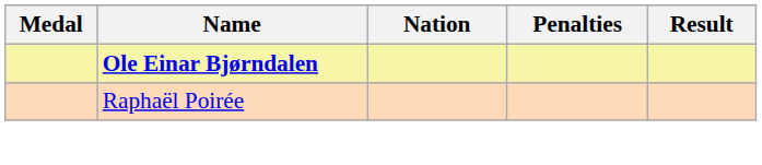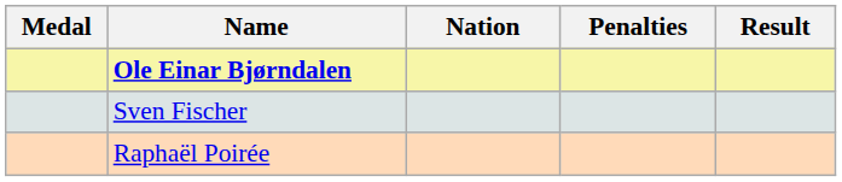 <table class=wikitable style="border:1px solid #AAAAAA;font-size:90%">
 <tr bgcolor="#E4E4E4">
 <th style="border-bottom:1px solid #AAAAAA" width=50>Medal</th>
 <th style="border-bottom:1px solid #AAAAAA" width=160>Name</th>
 <th style="border-bottom:1px solid #AAAAAA" width=80>Nation</th>
 <th style="border-bottom:1px solid #AAAAAA" width=80>Penalties</th>
 <th style="border-bottom:1px solid #AAAAAA" width=60>Result</th>
 </tr>
 <tr bgcolor="#F7F6A8">
 <td align="center"></td>
 <td><strong><a href='#'>Ole Einar Bjørndalen</a></strong></td>
 <td align="center"></td>
 <td align="center"></td>
 <td align="right"></td>
 </tr>
+<tr bgcolor="#DCE5E5">
+<td align="center"></td>
+<td><a href='#'>Sven Fischer</a></td>
+<td align="center"></td>
+<td align="center"></td>
+<td align="right"></td>
+</tr>
 <tr bgcolor="#FFDAB9">
 <td align="center"></td>
 <td><a href='#'>Raphaël Poirée</a></td>
 <td align="center"></td>
 <td align="center"></td>
 <td align="right"></td>
 </tr>
 </table>
